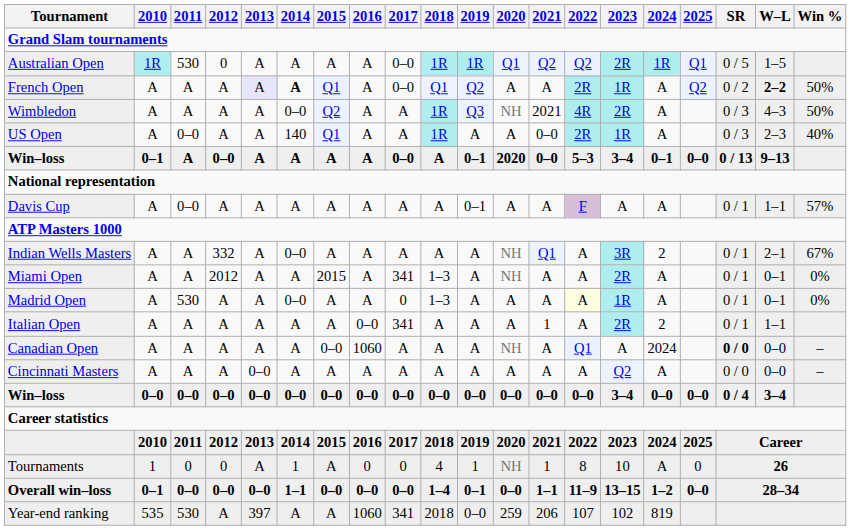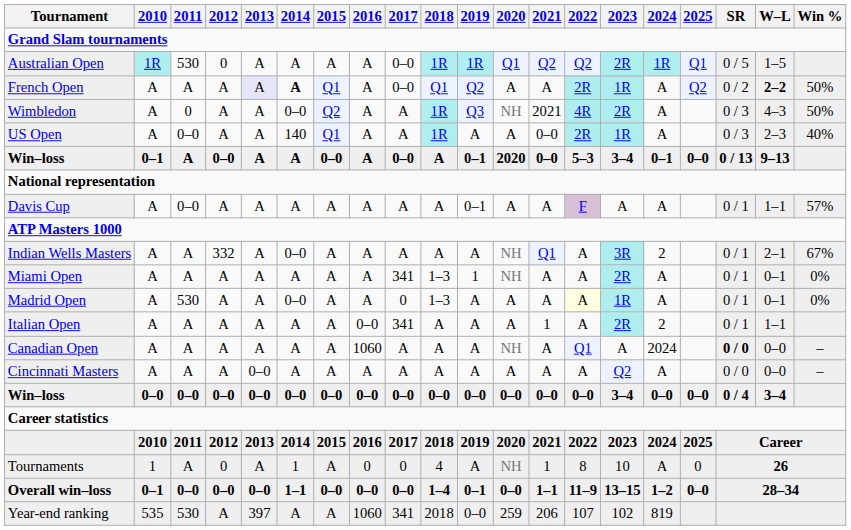 <table class="wikitable" style="text-align:center;font-size:97%">
 <tr>
 <th>Tournament</th>
 <th><a href='#'>2010</a></th>
 <th><a href='#'>2011</a></th>
 <th><a href='#'>2012</a></th>
 <th><a href='#'>2013</a></th>
 <th><a href='#'>2014</a></th>
 <th><a href='#'>2015</a></th>
 <th><a href='#'>2016</a></th>
 <th><a href='#'>2017</a></th>
 <th><a href='#'>2018</a></th>
 <th><a href='#'>2019</a></th>
 <th><a href='#'>2020</a></th>
 <th><a href='#'>2021</a></th>
 <th><a href='#'>2022</a></th>
 <th><a href='#'>2023</a></th>
 <th><a href='#'>2024</a></th>
 <th><a href='#'>2025</a></th>
 <th>SR</th>
 <th>W–L</th>
 <th>Win %</th>
 </tr>
 <tr>
 <td colspan="20" align="left"><strong><a href='#'>Grand Slam tournaments</a></strong></td>
 </tr>
 <tr>
 <td align=left bgcolor=efefef><a href='#'>Australian Open</a></td>
 <td bgcolor=afeeee><a href='#'>1R</a></td>
 <td>530</td>
 <td>0</td>
 <td>A</td>
 <td>A</td>
 <td>A</td>
 <td>A</td>
 <td>0–0</td>
 <td bgcolor=afeeee><a href='#'>1R</a></td>
 <td bgcolor=afeeee><a href='#'>1R</a></td>
 <td bgcolor=ecf2ff><a href='#'>Q1</a></td>
 <td bgcolor=ecf2ff><a href='#'>Q2</a></td>
 <td bgcolor=ecf2ff><a href='#'>Q2</a></td>
 <td bgcolor=afeeee><a href='#'>2R</a></td>
 <td bgcolor=afeeee><a href='#'>1R</a></td>
 <td bgcolor=ecf2ff><a href='#'>Q1</a></td>
 <td bgcolor="efefef">0 / 5</td>
 <td bgcolor=efefef>1–5</td>
 <td bgcolor=efefef></td>
 </tr>
 <tr>
 <td align=left bgcolor=efefef><a href='#'>French Open</a></td>
 <td>A</td>
 <td>A</td>
 <td>A</td>
 <td style="background: lavender;">A</td>
 <td><strong>A</strong></td>
 <td bgcolor=ecf2ff><a href='#'>Q1</a></td>
 <td>A</td>
 <td>0–0</td>
 <td bgcolor=ecf2ff><a href='#'>Q1</a></td>
 <td bgcolor=ecf2ff><a href='#'>Q2</a></td>
 <td>A</td>
 <td>A</td>
 <td bgcolor=afeeee><a href='#'>2R</a></td>
 <td bgcolor=afeeee><a href='#'>1R</a></td>
 <td>A</td>
 <td bgcolor=ecf2ff><a href='#'>Q2</a></td>
 <td bgcolor="efefef">0 / 2</td>
 <td bgcolor=efefef><strong>2–2</strong></td>
 <td bgcolor=efefef>50%</td>
 </tr>
 <tr>
 <td align=left bgcolor=efefef><a href='#'>Wimbledon</a></td>
 <td>A</td>
-<td>A</td>
+<td>0</td>
 <td>A</td>
 <td>A</td>
 <td>0–0</td>
 <td bgcolor=ecf2ff><a href='#'>Q2</a></td>
 <td>A</td>
 <td>A</td>
 <td bgcolor=afeeee><a href='#'>1R</a></td>
 <td bgcolor=ecf2ff><a href='#'>Q3</a></td>
 <td style="color:#767676">NH</td>
 <td>2021</td>
 <td bgcolor=afeeee><a href='#'>4R</a></td>
 <td bgcolor=afeeee><a href='#'>2R</a></td>
 <td>A</td>
 <td></td>
 <td bgcolor="efefef">0 / 3</td>
 <td bgcolor=efefef>4–3</td>
 <td bgcolor=efefef>50%</td>
 </tr>
 <tr>
 <td align=left bgcolor=efefef><a href='#'>US Open</a></td>
 <td>A</td>
 <td>0–0</td>
 <td>A</td>
 <td>A</td>
 <td>140</td>
 <td bgcolor=ecf2ff><a href='#'>Q1</a></td>
 <td>A</td>
 <td>A</td>
 <td bgcolor=afeeee><a href='#'>1R</a></td>
 <td>A</td>
 <td>A</td>
 <td>0–0</td>
 <td bgcolor=afeeee><a href='#'>2R</a></td>
 <td bgcolor=afeeee><a href='#'>1R</a></td>
 <td>A</td>
 <td></td>
 <td bgcolor="efefef">0 / 3</td>
 <td bgcolor=efefef>2–3</td>
 <td bgcolor=efefef>40%</td>
 </tr>
 <tr style="font-weight:bold;background:#efefef">
 <td style="text-align:left">Win–loss</td>
 <td>0–1</td>
 <td>A</td>
 <td>0–0</td>
 <td>A</td>
 <td>A</td>
-<td>A</td>
+<td>0–0</td>
 <td>A</td>
 <td>0–0</td>
 <td>A</td>
 <td>0–1</td>
 <td>2020</td>
 <td>0–0</td>
 <td>5–3</td>
 <td>3–4</td>
 <td>0–1</td>
 <td>0–0</td>
 <td>0 / 13</td>
 <td>9–13</td>
 <td></td>
 </tr>
 <tr>
 <td colspan="20" align="left"><strong>National representation</strong></td>
 </tr>
 <tr>
 <td align=left bgcolor=efefef><a href='#'>Davis Cup</a></td>
 <td>A</td>
 <td>0–0</td>
 <td>A</td>
 <td>A</td>
 <td>A</td>
 <td>A</td>
 <td>A</td>
 <td>A</td>
 <td>A</td>
 <td>0–1</td>
 <td>A</td>
 <td>A</td>
 <td bgcolor=thistle><a href='#'>F</a></td>
 <td>A</td>
 <td>A</td>
 <td></td>
 <td bgcolor="efefef">0 / 1</td>
 <td bgcolor=efefef>1–1</td>
 <td bgcolor=efefef>57%</td>
 </tr>
 <tr>
 <td colspan="20" align="left"><strong><a href='#'>ATP Masters 1000</a></strong></td>
 </tr>
 <tr>
 <td align=left bgcolor=efefef><a href='#'>Indian Wells Masters</a></td>
 <td>A</td>
 <td>A</td>
 <td>332</td>
 <td>A</td>
 <td>0–0</td>
 <td>A</td>
 <td>A</td>
 <td>A</td>
 <td>A</td>
 <td>A</td>
 <td style="color:#767676">NH</td>
 <td bgcolor=ecf2ff><a href='#'>Q1</a></td>
 <td>A</td>
 <td bgcolor=afeeee><a href='#'>3R</a></td>
 <td>2</td>
 <td></td>
 <td bgcolor="efefef">0 / 1</td>
 <td bgcolor=efefef>2–1</td>
 <td bgcolor=efefef>67%</td>
 </tr>
 <tr>
 <td align=left bgcolor=efefef><a href='#'>Miami Open</a></td>
 <td>A</td>
 <td>A</td>
-<td>2012</td>
 <td>A</td>
 <td>A</td>
-<td>2015</td>
+<td>A</td>
+<td>A</td>
 <td>A</td>
 <td>341</td>
 <td>1–3</td>
-<td>A</td>
+<td>1</td>
 <td style="color:#767676">NH</td>
 <td>A</td>
 <td>A</td>
 <td bgcolor=afeeee><a href='#'>2R</a></td>
 <td>A</td>
 <td></td>
 <td bgcolor="efefef">0 / 1</td>
 <td bgcolor=efefef>0–1</td>
 <td bgcolor=efefef>0%</td>
 </tr>
 <tr>
 <td align=left bgcolor=efefef><a href='#'>Madrid Open</a></td>
 <td>A</td>
 <td>530</td>
 <td>A</td>
 <td>A</td>
 <td>0–0</td>
 <td>A</td>
 <td>A</td>
 <td>0</td>
 <td>1–3</td>
 <td>A</td>
 <td>A</td>
 <td>A</td>
 <td style="background: lightyellow;">A</td>
 <td bgcolor=afeeee><a href='#'>1R</a></td>
 <td>A</td>
 <td></td>
 <td bgcolor="efefef">0 / 1</td>
 <td bgcolor=efefef>0–1</td>
 <td bgcolor=efefef>0%</td>
 </tr>
 <tr>
 <td align=left bgcolor=efefef><a href='#'>Italian Open</a></td>
 <td>A</td>
 <td>A</td>
 <td>A</td>
 <td>A</td>
 <td>A</td>
 <td>A</td>
 <td>0–0</td>
 <td>341</td>
 <td>A</td>
 <td>A</td>
 <td>A</td>
 <td>1</td>
 <td>A</td>
 <td bgcolor=afeeee><a href='#'>2R</a></td>
 <td>2</td>
 <td></td>
 <td bgcolor="efefef">0 / 1</td>
 <td bgcolor=efefef>1–1</td>
 <td bgcolor=efefef></td>
 </tr>
 <tr>
 <td align=left bgcolor=efefef><a href='#'>Canadian Open</a></td>
 <td>A</td>
 <td>A</td>
 <td>A</td>
 <td>A</td>
 <td>A</td>
-<td>0–0</td>
+<td>A</td>
 <td>1060</td>
 <td>A</td>
 <td>A</td>
 <td>A</td>
 <td style="color:#767676">NH</td>
 <td>A</td>
 <td bgcolor=ecf2ff><a href='#'>Q1</a></td>
 <td>A</td>
 <td>2024</td>
 <td></td>
 <td bgcolor="efefef"><strong>0 / 0</strong></td>
 <td bgcolor=efefef>0–0</td>
 <td bgcolor=efefef>–</td>
 </tr>
 <tr>
 <td align=left bgcolor=efefef><a href='#'>Cincinnati Masters</a></td>
 <td>A</td>
 <td>A</td>
 <td>A</td>
 <td>0–0</td>
 <td>A</td>
 <td>A</td>
 <td>A</td>
 <td>A</td>
 <td>A</td>
 <td>A</td>
 <td>A</td>
 <td>A</td>
 <td>A</td>
 <td bgcolor=ecf2ff><a href='#'>Q2</a></td>
 <td>A</td>
 <td></td>
 <td bgcolor="efefef">0 / 0</td>
 <td bgcolor=efefef>0–0</td>
 <td bgcolor=efefef>–</td>
 </tr>
 <tr style="font-weight:bold;background:#efefef">
 <td style="text-align:left">Win–loss</td>
 <td>0–0</td>
 <td>0–0</td>
 <td>0–0</td>
 <td>0–0</td>
 <td>0–0</td>
 <td>0–0</td>
 <td>0–0</td>
 <td>0–0</td>
 <td>0–0</td>
 <td>0–0</td>
 <td>0–0</td>
 <td>0–0</td>
 <td>0–0</td>
 <td>3–4</td>
 <td>0–0</td>
 <td>0–0</td>
 <td>0 / 4</td>
 <td>3–4</td>
 <td></td>
 </tr>
 <tr>
 <td colspan="20" align="left"><strong>Career statistics</strong></td>
 </tr>
 <tr style="font-weight:bold;background:#efefef">
 <td></td>
 <td>2010</td>
 <td>2011</td>
 <td>2012</td>
 <td>2013</td>
 <td>2014</td>
 <td>2015</td>
 <td>2016</td>
 <td>2017</td>
 <td>2018</td>
 <td>2019</td>
 <td>2020</td>
 <td>2021</td>
 <td>2022</td>
 <td>2023</td>
 <td>2024</td>
 <td>2025</td>
 <td colspan="3">Career</td>
 </tr>
 <tr bgcolor="efefef">
 <td align="left">Tournaments</td>
 <td>1</td>
-<td>0</td>
+<td>A</td>
 <td>0</td>
 <td>A</td>
 <td>1</td>
 <td>A</td>
 <td>0</td>
 <td>0</td>
 <td>4</td>
-<td>1</td>
+<td>A</td>
 <td style="color:#767676">NH</td>
 <td>1</td>
 <td>8</td>
 <td>10</td>
 <td>A</td>
 <td>0</td>
 <td colspan="3"><strong>26</strong></td>
 </tr>
 <tr style="font-weight:bold;background:#efefef">
 <td style="text-align:left">Overall win–loss</td>
 <td>0–1</td>
 <td>0–0</td>
 <td>0–0</td>
 <td>0–0</td>
 <td>1–1</td>
 <td>0–0</td>
 <td>0–0</td>
 <td>0–0</td>
 <td>1–4</td>
 <td>0–1</td>
 <td>0–0</td>
 <td>1–1</td>
 <td>11–9</td>
 <td>13–15</td>
 <td>1–2</td>
 <td>0–0</td>
 <td colspan="3">28–34</td>
 </tr>
 <tr bgcolor="efefef">
 <td align="left">Year-end ranking</td>
 <td>535</td>
 <td>530</td>
 <td>A</td>
 <td>397</td>
 <td>A</td>
 <td>A</td>
 <td>1060</td>
 <td>341</td>
 <td>2018</td>
 <td>0–0</td>
 <td>259</td>
 <td>206</td>
 <td>107</td>
 <td>102</td>
 <td>819</td>
 <td></td>
 <td colspan="3"><strong></strong></td>
 </tr>
 </table>
